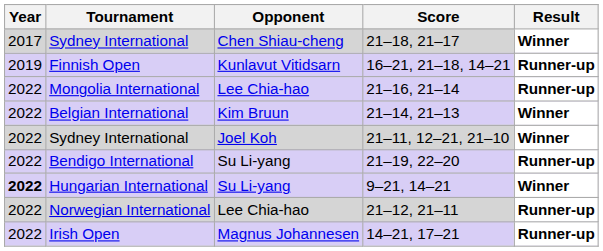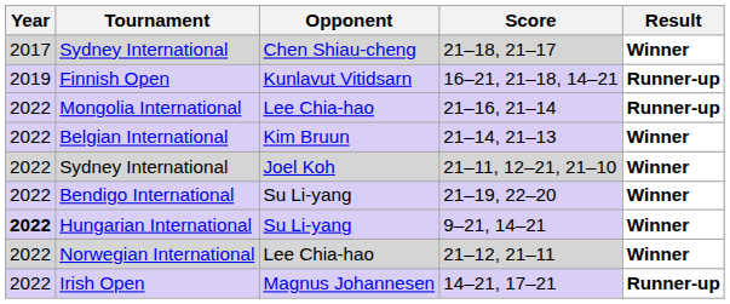 <table class="sortable wikitable" style="font-size: 90%;">
 <tr>
 <th>Year</th>
 <th>Tournament</th>
 <th>Opponent</th>
 <th>Score</th>
 <th>Result</th>
 </tr>
 <tr style="background:#D5D5D5">
 <td align="center">2017</td>
 <td align="left"><a href='#'>Sydney International</a></td>
 <td align="left"> <a href='#'>Chen Shiau-cheng</a></td>
 <td align="left">21–18, 21–17</td>
 <td style="text-align:left; background:white"> <strong>Winner</strong></td>
 </tr>
 <tr style="background:#D8CEF6">
 <td align="center">2019</td>
 <td align="left"><a href='#'>Finnish Open</a></td>
 <td align="left"> <a href='#'>Kunlavut Vitidsarn</a></td>
 <td align="left">16–21, 21–18, 14–21</td>
 <td style="text-align:left; background:white"> <strong>Runner-up</strong></td>
 </tr>
 <tr style="background:#D8CEF6">
 <td align="center">2022</td>
 <td align="left"><a href='#'>Mongolia International</a></td>
 <td align="left"> <a href='#'>Lee Chia-hao</a></td>
 <td align="left">21–16, 21–14</td>
 <td style="text-align:left; background:white"> <strong>Runner-up</strong></td>
 </tr>
 <tr style="background:#D8CEF6">
 <td align="center">2022</td>
 <td align="left"><a href='#'>Belgian International</a></td>
 <td align="left"> <a href='#'>Kim Bruun</a></td>
 <td align="left">21–14, 21–13</td>
 <td style="text-align:left; background:white"> <strong>Winner</strong></td>
 </tr>
 <tr style="background:#D5D5D5">
 <td align="center">2022</td>
 <td align="left">Sydney International</td>
 <td align="left"> <a href='#'>Joel Koh</a></td>
 <td align="left">21–11, 12–21, 21–10</td>
 <td style="text-align:left; background:white"> <strong>Winner</strong></td>
 </tr>
 <tr style="background:#D8CEF6">
 <td align="center">2022</td>
 <td align="left"><a href='#'>Bendigo International</a></td>
 <td align="left"> Su Li-yang</td>
 <td align="left">21–19, 22–20</td>
-<td style="text-align:left; background:white"> <strong>Runner-up</strong></td>
+<td style="text-align:left; background:white"> <strong>Winner</strong></td>
 </tr>
 <tr style="background:#D8CEF6">
 <td align="center"><strong>2022</strong></td>
 <td align="left"><a href='#'>Hungarian International</a></td>
 <td align="left"> <a href='#'>Su Li-yang</a></td>
 <td align="left">9–21, 14–21</td>
 <td style="text-align:left; background:white"> <strong>Winner</strong></td>
 </tr>
 <tr style="background:#D5D5D5">
 <td align="center">2022</td>
 <td align="left"><a href='#'>Norwegian International</a></td>
 <td align="left"> Lee Chia-hao</td>
 <td align="left">21–12, 21–11</td>
-<td style="text-align:left; background:white"> <strong>Runner-up</strong></td>
+<td style="text-align:left; background:white"> <strong>Winner</strong></td>
 </tr>
 <tr style="background:#D8CEF6">
 <td align="center">2022</td>
 <td align="left"><a href='#'>Irish Open</a></td>
 <td align="left"> <a href='#'>Magnus Johannesen</a></td>
 <td align="left">14–21, 17–21</td>
 <td style="text-align:left; background:white"> <strong>Runner-up</strong></td>
 </tr>
 </table>
